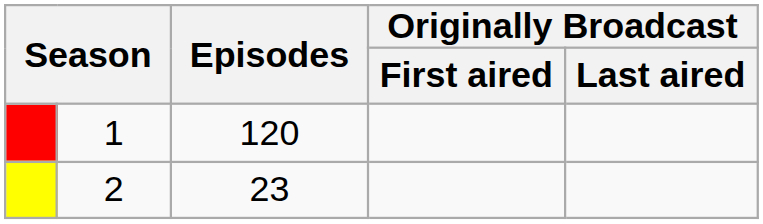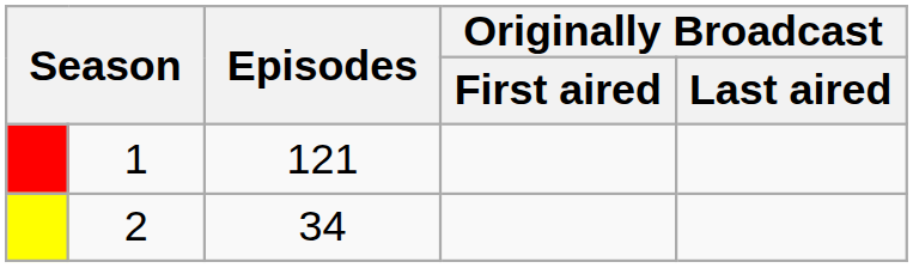 <table class="wikitable" style="text-align:center">
 <tr>
 <th style="padding: 0 8px" colspan="2" rowspan="2">Season</th>
 <th style="padding: 0 8px" rowspan="2">Episodes</th>
 <th style="padding: 0 8px" colspan="2">Originally Broadcast</th>
 </tr>
 <tr>
 <th style="padding: 1 8px">First aired</th>
 <th style="padding: 1 8px">Last aired</th>
 </tr>
 <tr>
 <td style="background:Red"></td>
 <td align="center">1</td>
-<td align="center">120</td>
+<td align="center">121</td>
 <td align="center"></td>
 <td align="center"></td>
 </tr>
 <tr>
 <td style="background:Yellow"></td>
 <td align="center">2</td>
-<td align="center">23</td>
+<td align="center">34</td>
 <td align="center"></td>
 <td align="center"></td>
 </tr>
 </table>
